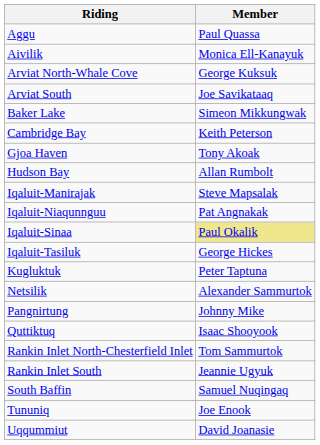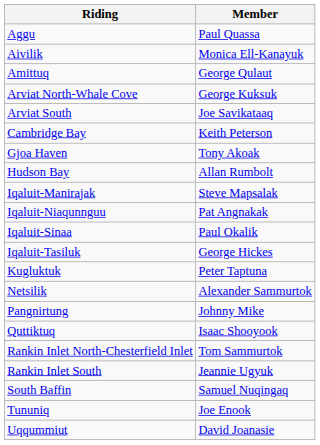 <table class="wikitable">
 <tr>
 <th>Riding</th>
 <th>Member</th>
 </tr>
 <tr>
 <td><a href='#'>Aggu</a></td>
 <td><a href='#'>Paul Quassa</a></td>
 </tr>
 <tr>
 <td><a href='#'>Aivilik</a></td>
 <td><a href='#'>Monica Ell-Kanayuk</a></td>
 </tr>
 <tr>
+<td><a href='#'>Amittuq</a></td>
+<td><a href='#'>George Qulaut</a></td>
+</tr>
+<tr>
 <td><a href='#'>Arviat North-Whale Cove</a></td>
 <td><a href='#'>George Kuksuk</a></td>
 </tr>
 <tr>
 <td><a href='#'>Arviat South</a></td>
 <td><a href='#'>Joe Savikataaq</a></td>
-</tr>
-<tr>
-<td><a href='#'>Baker Lake</a></td>
-<td><a href='#'>Simeon Mikkungwak</a></td>
 </tr>
 <tr>
 <td><a href='#'>Cambridge Bay</a></td>
 <td><a href='#'>Keith Peterson</a></td>
 </tr>
 <tr>
 <td><a href='#'>Gjoa Haven</a></td>
 <td><a href='#'>Tony Akoak</a></td>
 </tr>
 <tr>
 <td><a href='#'>Hudson Bay</a></td>
 <td><a href='#'>Allan Rumbolt</a></td>
 </tr>
 <tr>
 <td><a href='#'>Iqaluit-Manirajak</a></td>
 <td><a href='#'>Steve Mapsalak</a></td>
 </tr>
 <tr>
 <td><a href='#'>Iqaluit-Niaqunnguu</a></td>
 <td><a href='#'>Pat Angnakak</a></td>
 </tr>
 <tr>
 <td><a href='#'>Iqaluit-Sinaa</a></td>
-<td style="background: khaki;"><a href='#'>Paul Okalik</a></td>
+<td><a href='#'>Paul Okalik</a></td>
 </tr>
 <tr>
 <td><a href='#'>Iqaluit-Tasiluk</a></td>
 <td><a href='#'>George Hickes</a></td>
 </tr>
 <tr>
 <td><a href='#'>Kugluktuk</a></td>
 <td><a href='#'>Peter Taptuna</a></td>
 </tr>
 <tr>
 <td><a href='#'>Netsilik</a></td>
 <td><a href='#'>Alexander Sammurtok</a></td>
 </tr>
 <tr>
 <td><a href='#'>Pangnirtung</a></td>
 <td><a href='#'>Johnny Mike</a></td>
 </tr>
 <tr>
 <td><a href='#'>Quttiktuq</a></td>
 <td><a href='#'>Isaac Shooyook</a></td>
 </tr>
 <tr>
 <td><a href='#'>Rankin Inlet North-Chesterfield Inlet</a></td>
 <td><a href='#'>Tom Sammurtok</a></td>
 </tr>
 <tr>
 <td><a href='#'>Rankin Inlet South</a></td>
 <td><a href='#'>Jeannie Ugyuk</a></td>
 </tr>
 <tr>
 <td><a href='#'>South Baffin</a></td>
 <td><a href='#'>Samuel Nuqingaq</a></td>
 </tr>
 <tr>
 <td><a href='#'>Tununiq</a></td>
 <td><a href='#'>Joe Enook</a></td>
 </tr>
 <tr>
 <td><a href='#'>Uqqummiut</a></td>
 <td><a href='#'>David Joanasie</a></td>
 </tr>
 </table>
